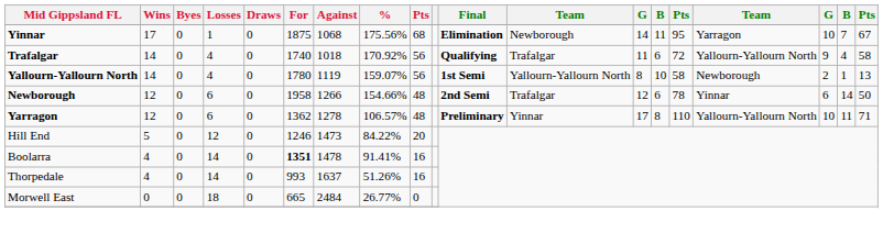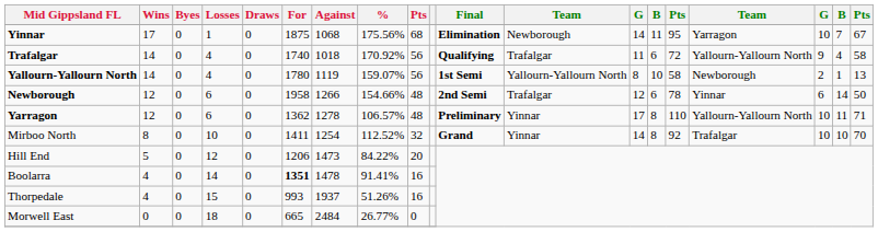 <table style="font-size: 85%; text-align: left;" class="wikitable">
 <tr>
 <th style="color:crimson">Mid Gippsland FL</th>
 <th style="color:crimson">Wins</th>
 <th style="color:crimson">Byes</th>
 <th style="color:crimson">Losses</th>
 <th style="color:crimson">Draws</th>
 <th style="color:crimson">For</th>
 <th style="color:crimson">Against</th>
 <th style="color:crimson">%</th>
 <th style="color:crimson">Pts</th>
 <th></th>
 <th style="color:green">Final</th>
 <th style="color:green">Team</th>
 <th style="color:green">G</th>
 <th style="color:green">B</th>
 <th style="color:green">Pts</th>
 <th style="color:green">Team</th>
 <th style="color:green">G</th>
 <th style="color:green">B</th>
 <th style="color:green">Pts</th>
 </tr>
 <tr>
 </tr>
 <tr>
 </tr>
 <tr>
 <td><strong>	Yinnar	</strong></td>
 <td>17</td>
 <td>0</td>
 <td>1</td>
 <td>0</td>
 <td>1875</td>
 <td>1068</td>
 <td>175.56%</td>
 <td>68</td>
 <td></td>
 <td><strong>Elimination</strong></td>
 <td>Newborough</td>
 <td>14</td>
 <td>11</td>
 <td>95</td>
 <td>Yarragon</td>
 <td>10</td>
 <td>7</td>
 <td>67</td>
 </tr>
 <tr>
 <td><strong>	Trafalgar	</strong></td>
 <td>14</td>
 <td>0</td>
 <td>4</td>
 <td>0</td>
 <td>1740</td>
 <td>1018</td>
 <td>170.92%</td>
 <td>56</td>
 <td></td>
 <td><strong>Qualifying</strong></td>
 <td>Trafalgar</td>
 <td>11</td>
 <td>6</td>
 <td>72</td>
 <td>Yallourn-Yallourn North</td>
 <td>9</td>
 <td>4</td>
 <td>58</td>
 </tr>
 <tr>
 <td><strong>	Yallourn-Yallourn North	</strong></td>
 <td>14</td>
 <td>0</td>
 <td>4</td>
 <td>0</td>
 <td>1780</td>
 <td>1119</td>
 <td>159.07%</td>
 <td>56</td>
 <td></td>
 <td><strong>1st Semi</strong></td>
 <td>Yallourn-Yallourn North</td>
 <td>8</td>
 <td>10</td>
 <td>58</td>
 <td>Newborough</td>
 <td>2</td>
 <td>1</td>
 <td>13</td>
 </tr>
 <tr>
 <td><strong>	Newborough	</strong></td>
 <td>12</td>
 <td>0</td>
 <td>6</td>
 <td>0</td>
 <td>1958</td>
 <td>1266</td>
 <td>154.66%</td>
 <td>48</td>
 <td></td>
 <td><strong>2nd Semi</strong></td>
 <td>Trafalgar</td>
 <td>12</td>
 <td>6</td>
 <td>78</td>
 <td>Yinnar</td>
 <td>6</td>
 <td>14</td>
 <td>50</td>
 </tr>
 <tr>
 <td><strong>	Yarragon	</strong></td>
 <td>12</td>
 <td>0</td>
 <td>6</td>
 <td>0</td>
 <td>1362</td>
 <td>1278</td>
 <td>106.57%</td>
 <td>48</td>
 <td></td>
 <td><strong>Preliminary</strong></td>
 <td>Yinnar</td>
 <td>17</td>
 <td>8</td>
 <td>110</td>
 <td>Yallourn-Yallourn North</td>
 <td>10</td>
 <td>11</td>
 <td>71</td>
 </tr>
 <tr>
+<td>Mirboo North</td>
+<td>8</td>
+<td>0</td>
+<td>10</td>
+<td>0</td>
+<td>1411</td>
+<td>1254</td>
+<td>112.52%</td>
+<td>32</td>
+<td></td>
+<td><strong>Grand</strong></td>
+<td>Yinnar</td>
+<td>14</td>
+<td>8</td>
+<td>92</td>
+<td>Trafalgar</td>
+<td>10</td>
+<td>10</td>
+<td>70</td>
+</tr>
+<tr>
 <td>Hill End</td>
 <td>5</td>
 <td>0</td>
 <td>12</td>
 <td>0</td>
-<td>1246</td>
+<td>1206</td>
 <td>1473</td>
 <td>84.22%</td>
 <td>20</td>
 <td></td>
 </tr>
 <tr>
 <td>Boolarra</td>
 <td>4</td>
 <td>0</td>
 <td>14</td>
 <td>0</td>
 <td><strong>1351</strong></td>
 <td>1478</td>
 <td>91.41%</td>
 <td>16</td>
 <td></td>
 </tr>
 <tr>
 <td>Thorpedale</td>
 <td>4</td>
 <td>0</td>
-<td>14</td>
+<td>15</td>
 <td>0</td>
 <td>993</td>
-<td>1637</td>
+<td>1937</td>
 <td>51.26%</td>
 <td>16</td>
 <td></td>
 </tr>
 <tr>
 <td>Morwell East</td>
 <td>0</td>
 <td>0</td>
 <td>18</td>
 <td>0</td>
 <td>665</td>
 <td>2484</td>
 <td>26.77%</td>
 <td>0</td>
 <td></td>
 </tr>
 <tr>
 </tr>
 </table>
